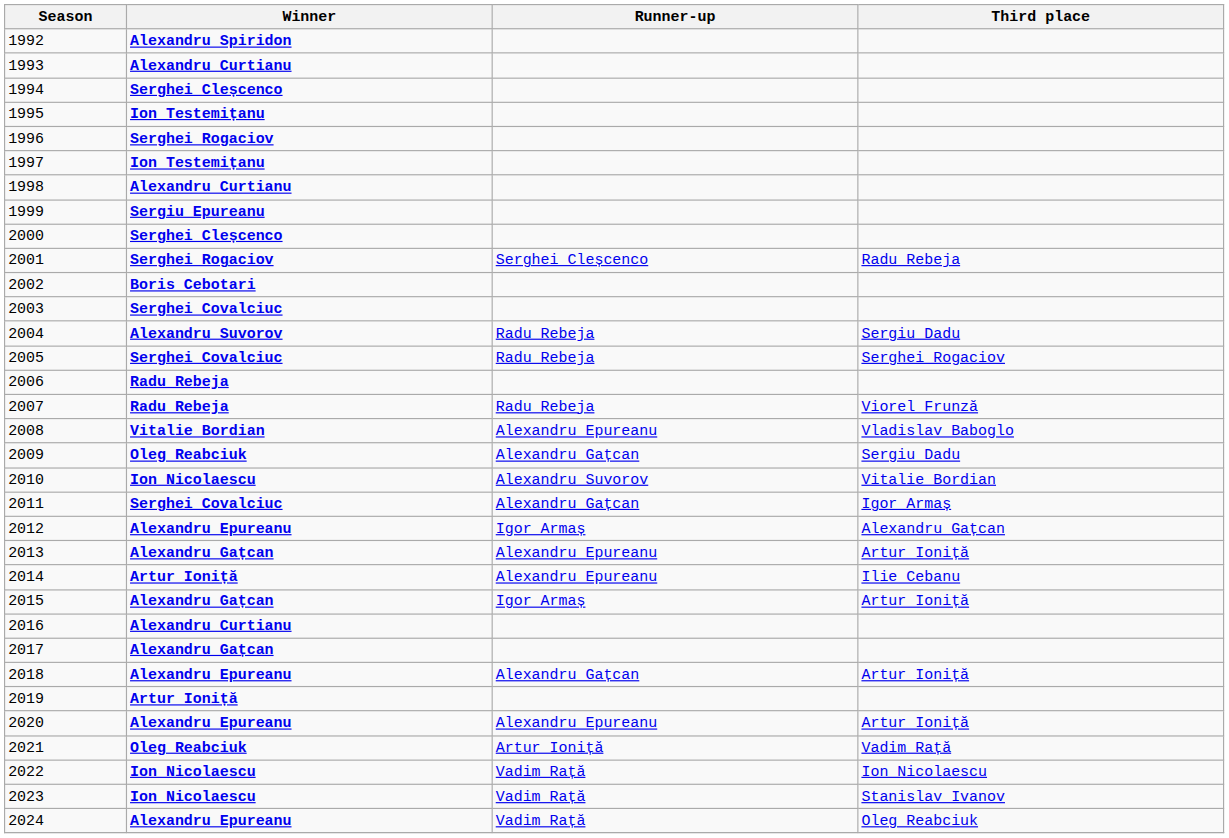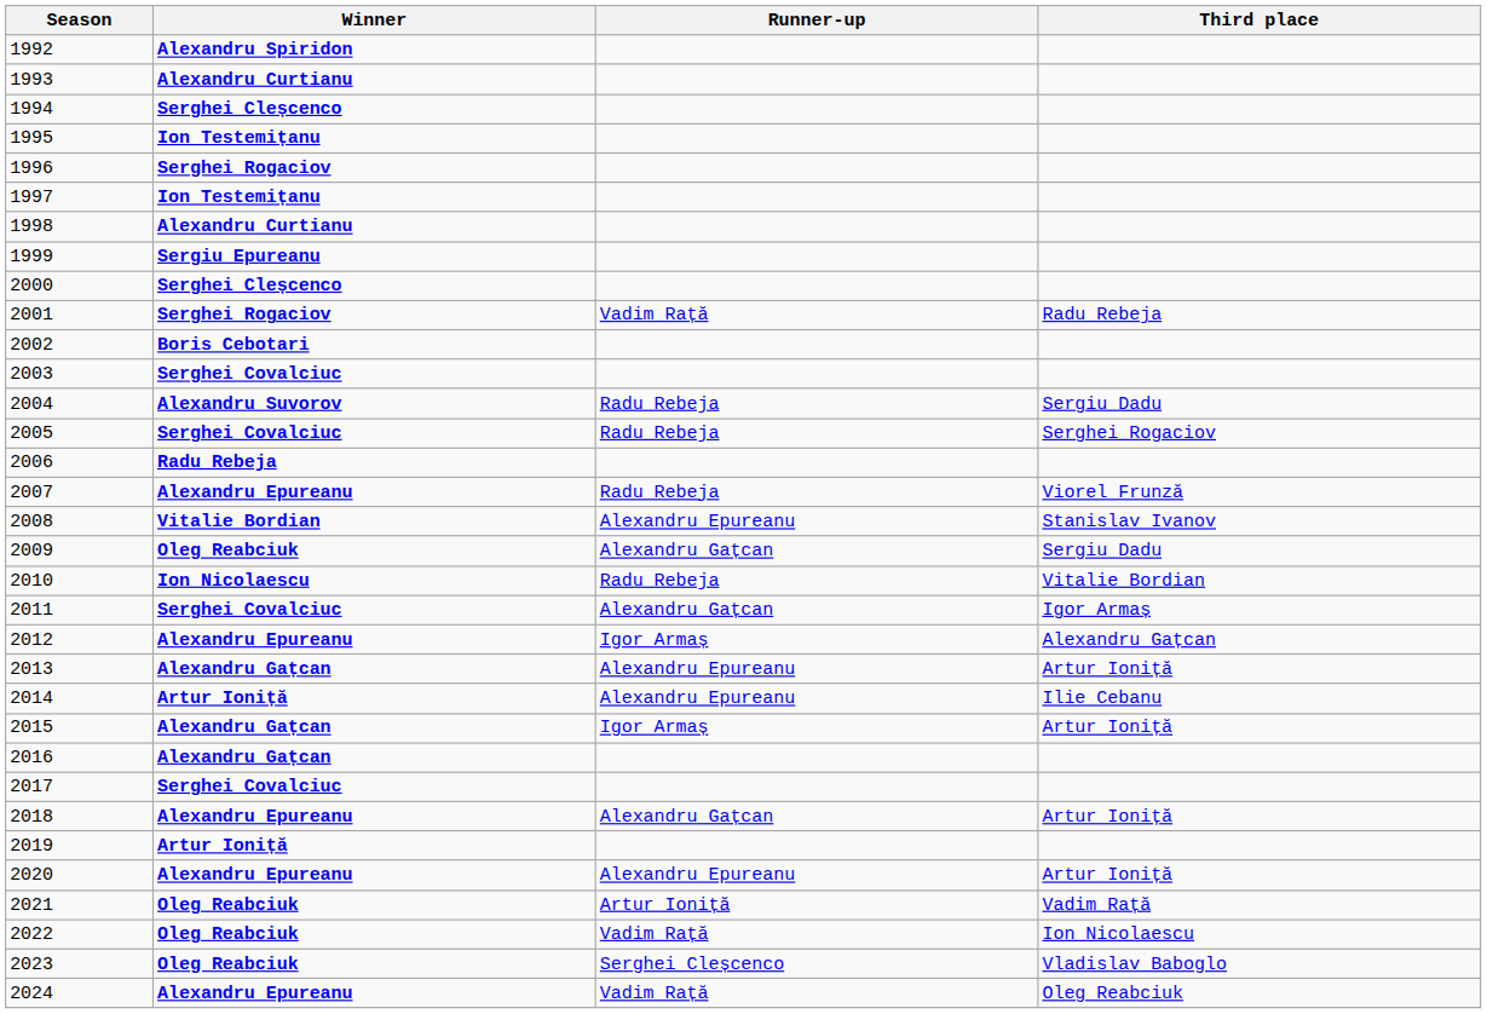 <table class="wikitable">
 <tr>
 <th width=5%>Season</th>
 <th width=15%>Winner</th>
 <th width=15%>Runner-up</th>
 <th width=15%>Third place</th>
 </tr>
 <tr>
 <td>1992</td>
 <td><strong><a href='#'>Alexandru Spiridon</a></strong></td>
 <td></td>
 <td></td>
 </tr>
 <tr>
 <td>1993</td>
 <td><strong><a href='#'>Alexandru Curtianu</a></strong></td>
 <td></td>
 <td></td>
 </tr>
 <tr>
 <td>1994</td>
 <td><strong><a href='#'>Serghei Cleșcenco</a></strong></td>
 <td></td>
 <td></td>
 </tr>
 <tr>
 <td>1995</td>
 <td><strong><a href='#'>Ion Testemițanu</a></strong></td>
 <td></td>
 <td></td>
 </tr>
 <tr>
 <td>1996</td>
 <td><strong><a href='#'>Serghei Rogaciov</a></strong></td>
 <td></td>
 <td></td>
 </tr>
 <tr>
 <td>1997</td>
 <td><strong><a href='#'>Ion Testemițanu</a></strong></td>
 <td></td>
 <td></td>
 </tr>
 <tr>
 <td>1998</td>
 <td><strong><a href='#'>Alexandru Curtianu</a></strong></td>
 <td></td>
 <td></td>
 </tr>
 <tr>
 <td>1999</td>
 <td><strong><a href='#'>Sergiu Epureanu</a></strong></td>
 <td></td>
 <td></td>
 </tr>
 <tr>
 <td>2000</td>
 <td><strong><a href='#'>Serghei Cleșcenco</a></strong></td>
 <td></td>
 <td></td>
 </tr>
 <tr>
 <td>2001</td>
 <td><strong><a href='#'>Serghei Rogaciov</a></strong></td>
-<td><a href='#'>Serghei Cleșcenco</a></td>
+<td><a href='#'>Vadim Rață</a></td>
 <td><a href='#'>Radu Rebeja</a></td>
 </tr>
 <tr>
 <td>2002</td>
 <td><strong><a href='#'>Boris Cebotari</a></strong></td>
 <td></td>
 <td></td>
 </tr>
 <tr>
 <td>2003</td>
 <td><strong><a href='#'>Serghei Covalciuc</a></strong></td>
 <td></td>
 <td></td>
 </tr>
 <tr>
 <td>2004</td>
 <td><strong><a href='#'>Alexandru Suvorov</a></strong></td>
 <td><a href='#'>Radu Rebeja</a></td>
 <td><a href='#'>Sergiu Dadu</a></td>
 </tr>
 <tr>
 <td>2005</td>
 <td><strong><a href='#'>Serghei Covalciuc</a></strong></td>
 <td><a href='#'>Radu Rebeja</a></td>
 <td><a href='#'>Serghei Rogaciov</a></td>
 </tr>
 <tr>
 <td>2006</td>
 <td><strong><a href='#'>Radu Rebeja</a></strong></td>
 <td></td>
 <td></td>
 </tr>
 <tr>
 <td>2007</td>
-<td><strong><a href='#'>Radu Rebeja</a></strong></td>
+<td><strong><a href='#'>Alexandru Epureanu</a></strong></td>
 <td><a href='#'>Radu Rebeja</a></td>
 <td><a href='#'>Viorel Frunză</a></td>
 </tr>
 <tr>
 <td>2008</td>
 <td><strong><a href='#'>Vitalie Bordian</a></strong></td>
 <td><a href='#'>Alexandru Epureanu</a></td>
-<td><a href='#'>Vladislav Baboglo</a></td>
+<td><a href='#'>Stanislav Ivanov</a></td>
 </tr>
 <tr>
 <td>2009</td>
 <td><strong><a href='#'>Oleg Reabciuk</a></strong></td>
 <td><a href='#'>Alexandru Gațcan</a></td>
 <td><a href='#'>Sergiu Dadu</a></td>
 </tr>
 <tr>
 <td>2010</td>
 <td><strong><a href='#'>Ion Nicolaescu</a></strong></td>
-<td><a href='#'>Alexandru Suvorov</a></td>
+<td><a href='#'>Radu Rebeja</a></td>
 <td><a href='#'>Vitalie Bordian</a></td>
 </tr>
 <tr>
 <td>2011</td>
 <td><strong><a href='#'>Serghei Covalciuc</a></strong></td>
 <td><a href='#'>Alexandru Gațcan</a></td>
 <td><a href='#'>Igor Armaș</a></td>
 </tr>
 <tr>
 <td>2012</td>
 <td><strong><a href='#'>Alexandru Epureanu</a></strong></td>
 <td><a href='#'>Igor Armaș</a></td>
 <td><a href='#'>Alexandru Gațcan</a></td>
 </tr>
 <tr>
 <td>2013</td>
 <td><strong><a href='#'>Alexandru Gațcan</a></strong></td>
 <td><a href='#'>Alexandru Epureanu</a></td>
 <td><a href='#'>Artur Ioniță</a></td>
 </tr>
 <tr>
 <td>2014</td>
 <td><strong><a href='#'>Artur Ioniță</a></strong></td>
 <td><a href='#'>Alexandru Epureanu</a></td>
 <td><a href='#'>Ilie Cebanu</a></td>
 </tr>
 <tr>
 <td>2015</td>
 <td><strong><a href='#'>Alexandru Gațcan</a></strong></td>
 <td><a href='#'>Igor Armaș</a></td>
 <td><a href='#'>Artur Ioniță</a></td>
 </tr>
 <tr>
 <td>2016</td>
-<td><strong><a href='#'>Alexandru Curtianu</a></strong></td>
+<td><strong><a href='#'>Alexandru Gațcan</a></strong></td>
 <td></td>
 <td></td>
 </tr>
 <tr>
 <td>2017</td>
-<td><strong><a href='#'>Alexandru Gațcan</a></strong></td>
+<td><strong><a href='#'>Serghei Covalciuc</a></strong></td>
 <td></td>
 <td></td>
 </tr>
 <tr>
 <td>2018</td>
 <td><strong><a href='#'>Alexandru Epureanu</a></strong></td>
 <td><a href='#'>Alexandru Gațcan</a></td>
 <td><a href='#'>Artur Ioniță</a></td>
 </tr>
 <tr>
 <td>2019</td>
 <td><strong><a href='#'>Artur Ioniță</a></strong></td>
 <td></td>
 <td></td>
 </tr>
 <tr>
 <td>2020</td>
 <td><strong><a href='#'>Alexandru Epureanu</a></strong></td>
 <td><a href='#'>Alexandru Epureanu</a></td>
 <td><a href='#'>Artur Ioniță</a></td>
 </tr>
 <tr>
 <td>2021</td>
 <td><strong><a href='#'>Oleg Reabciuk</a></strong></td>
 <td><a href='#'>Artur Ioniță</a></td>
 <td><a href='#'>Vadim Rață</a></td>
 </tr>
 <tr>
 <td>2022</td>
-<td><strong><a href='#'>Ion Nicolaescu</a></strong></td>
+<td><strong><a href='#'>Oleg Reabciuk</a></strong></td>
 <td><a href='#'>Vadim Rață</a></td>
 <td><a href='#'>Ion Nicolaescu</a></td>
 </tr>
 <tr>
 <td>2023</td>
-<td><strong><a href='#'>Ion Nicolaescu</a></strong></td>
-<td><a href='#'>Vadim Rață</a></td>
-<td><a href='#'>Stanislav Ivanov</a></td>
+<td><strong><a href='#'>Oleg Reabciuk</a></strong></td>
+<td><a href='#'>Serghei Cleșcenco</a></td>
+<td><a href='#'>Vladislav Baboglo</a></td>
 </tr>
 <tr>
 <td>2024</td>
 <td><strong><a href='#'>Alexandru Epureanu</a></strong></td>
 <td><a href='#'>Vadim Rață</a></td>
 <td><a href='#'>Oleg Reabciuk</a></td>
 </tr>
 <tr>
 </tr>
 </table>
